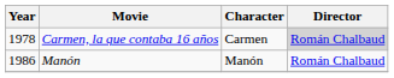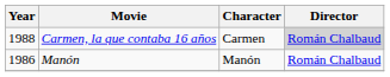 <table class="wikitable" style="font-size: 90%;">
 <tr>
 <th>Year</th>
 <th>Movie</th>
 <th>Character</th>
 <th>Director</th>
 </tr>
 <tr>
-<td>1978</td>
+<td>1988</td>
 <td><em><a href='#'>Carmen, la que contaba 16 años</a></em></td>
 <td>Carmen</td>
 <td style="background: lightgrey;"><a href='#'>Román Chalbaud</a></td>
 </tr>
 <tr>
 <td>1986</td>
 <td><em>Manón</em></td>
 <td>Manón</td>
 <td><a href='#'>Román Chalbaud</a></td>
 </tr>
 <tr>
 </tr>
 </table>
